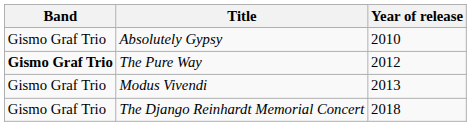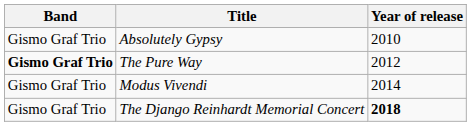 <table class="wikitable">
 <tr>
 <th>Band</th>
 <th>Title</th>
 <th>Year of release</th>
 </tr>
 <tr>
 <td>Gismo Graf Trio</td>
 <td><em>Absolutely Gypsy</em></td>
 <td>2010</td>
 </tr>
 <tr>
 <td><strong>Gismo Graf Trio</strong></td>
 <td><em>The Pure Way</em></td>
 <td>2012</td>
 </tr>
 <tr>
 <td>Gismo Graf Trio</td>
 <td><em>Modus Vivendi</em></td>
-<td>2013</td>
+<td>2014</td>
 </tr>
 <tr>
 <td>Gismo Graf Trio</td>
 <td><em>The Django Reinhardt Memorial Concert </em></td>
-<td>2018</td>
+<td><strong>2018</strong></td>
 </tr>
 </table>
